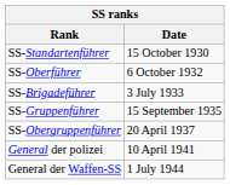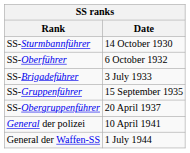 <table class="wikitable float-right">
 <tr>
 <th colspan="2">SS ranks</th>
 </tr>
 <tr>
 <th>Rank</th>
 <th>Date</th>
 </tr>
 <tr>
-<td>SS-<em><a href='#'>Standartenführer</a></em></td>
-<td>15 October 1930</td>
+<td>SS-<em><a href='#'>Sturmbannführer</a></em></td>
+<td>14 October 1930</td>
 </tr>
 <tr>
 <td>SS-<em><a href='#'>Oberführer</a></em></td>
 <td>6 October 1932</td>
 </tr>
 <tr>
 <td>SS-<em><a href='#'>Brigadeführer</a></em></td>
 <td>3 July 1933</td>
 </tr>
 <tr>
 <td>SS-<em><a href='#'>Gruppenführer</a></em></td>
 <td>15 September 1935</td>
 </tr>
 <tr>
 <td>SS-<em><a href='#'>Obergruppenführer</a></em></td>
 <td>20 April 1937</td>
 </tr>
 <tr>
 <td><em><a href='#'>General</a></em> der polizei</td>
 <td>10 April 1941</td>
 </tr>
 <tr>
 <td>General der <a href='#'>Waffen-SS</a></td>
 <td>1 July 1944</td>
 </tr>
 </table>
